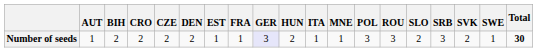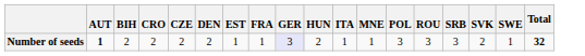 <table class="wikitable">
 <tr>
 <th></th>
 <th> <br>AUT</th>
 <th> <br>BIH</th>
 <th> <br>CRO</th>
 <th> <br>CZE</th>
 <th> <br>DEN</th>
 <th> <br>EST</th>
 <th> <br>FRA</th>
 <th> <br>GER</th>
 <th> <br>HUN</th>
 <th> <br>ITA</th>
 <th> <br>MNE</th>
 <th> <br>POL</th>
 <th> <br>ROU</th>
-<th> <br>SLO</th>
 <th> <br>SRB</th>
 <th> <br>SVK</th>
 <th> <br>SWE</th>
 <th>Total</th>
 </tr>
 <tr align="center">
 <th>Number of seeds</th>
-<td>1</td>
+<td><strong>1</strong></td>
 <td>2</td>
 <td>2</td>
 <td>2</td>
 <td>2</td>
 <td>1</td>
 <td>1</td>
 <td style="background: lavender;">3</td>
 <td>2</td>
 <td>1</td>
 <td>1</td>
 <td>3</td>
 <td>3</td>
-<td>2</td>
 <td>3</td>
 <td>2</td>
 <td>1</td>
-<td><strong>30</strong></td>
+<td><strong>32</strong></td>
 </tr>
 </table>
